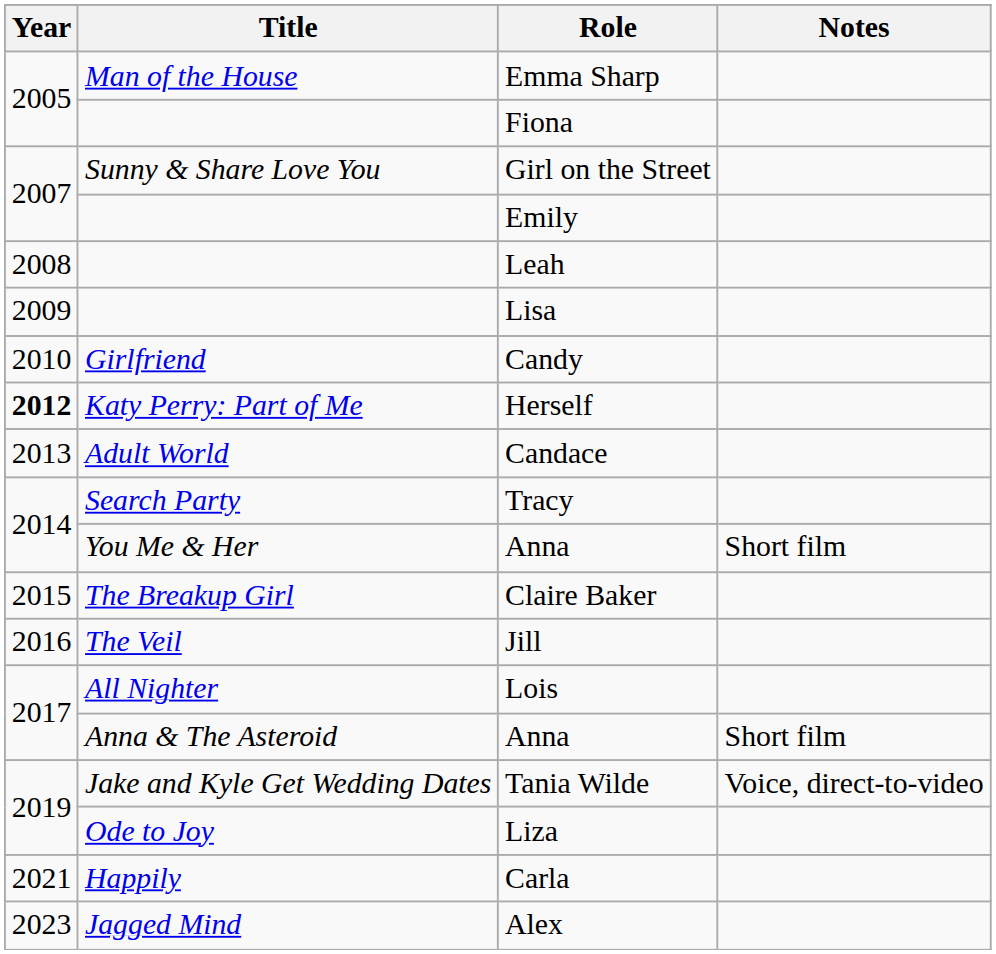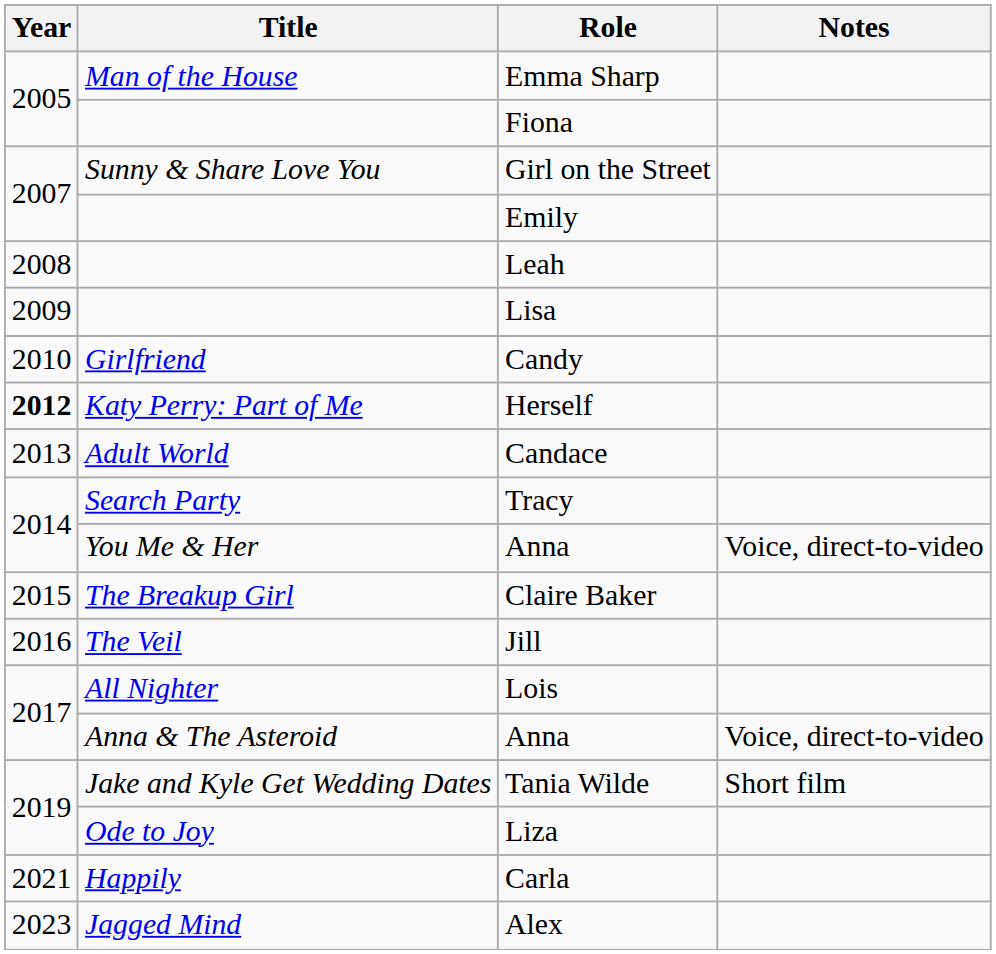 <table class="wikitable sortable">
 <tr>
 <th>Year</th>
 <th>Title</th>
 <th>Role</th>
 <th class="unsortable">Notes</th>
 </tr>
 <tr>
 <td rowspan="2">2005</td>
 <td><em><a href='#'>Man of the House</a></em></td>
 <td>Emma Sharp</td>
 <td></td>
 </tr>
 <tr>
 <td><em></em></td>
 <td>Fiona</td>
 <td></td>
 </tr>
 <tr>
 <td rowspan="2">2007</td>
 <td><em>Sunny & Share Love You</em></td>
 <td>Girl on the Street</td>
 <td></td>
 </tr>
 <tr>
 <td><em></em></td>
 <td>Emily</td>
 <td></td>
 </tr>
 <tr>
 <td>2008</td>
 <td><em></em></td>
 <td>Leah</td>
 <td></td>
 </tr>
 <tr>
 <td>2009</td>
 <td><em></em></td>
 <td>Lisa</td>
 <td></td>
 </tr>
 <tr>
 <td>2010</td>
 <td><em><a href='#'>Girlfriend</a></em></td>
 <td>Candy</td>
 <td></td>
 </tr>
 <tr>
 <td><strong>2012</strong></td>
 <td><em><a href='#'>Katy Perry: Part of Me</a></em></td>
 <td>Herself</td>
 <td></td>
 </tr>
 <tr>
 <td>2013</td>
 <td><em><a href='#'>Adult World</a></em></td>
 <td>Candace</td>
 <td></td>
 </tr>
 <tr>
 <td rowspan="2">2014</td>
 <td><em><a href='#'>Search Party</a></em></td>
 <td>Tracy</td>
 <td></td>
 </tr>
 <tr>
 <td><em>You Me & Her</em></td>
 <td>Anna</td>
-<td>Short film</td>
+<td>Voice, direct-to-video</td>
 </tr>
 <tr>
 <td>2015</td>
 <td><em><a href='#'>The Breakup Girl</a></em></td>
 <td>Claire Baker</td>
 <td></td>
 </tr>
 <tr>
 <td>2016</td>
 <td><em><a href='#'>The Veil</a></em></td>
 <td>Jill</td>
 <td></td>
 </tr>
 <tr>
 <td rowspan="2">2017</td>
 <td><em><a href='#'>All Nighter</a></em></td>
 <td>Lois</td>
 <td></td>
 </tr>
 <tr>
 <td><em>Anna & The Asteroid</em></td>
 <td>Anna</td>
-<td>Short film</td>
+<td>Voice, direct-to-video</td>
 </tr>
 <tr>
 <td rowspan="2">2019</td>
 <td><em>Jake and Kyle Get Wedding Dates</em></td>
 <td>Tania Wilde</td>
-<td>Voice, direct-to-video</td>
+<td>Short film</td>
 </tr>
 <tr>
 <td><em><a href='#'>Ode to Joy</a></em></td>
 <td>Liza</td>
 <td></td>
 </tr>
 <tr>
 <td>2021</td>
 <td><em><a href='#'>Happily</a></em></td>
 <td>Carla</td>
 <td></td>
 </tr>
 <tr>
 <td>2023</td>
 <td><em><a href='#'>Jagged Mind</a></em></td>
 <td>Alex </td>
 <td></td>
 </tr>
 </table>
